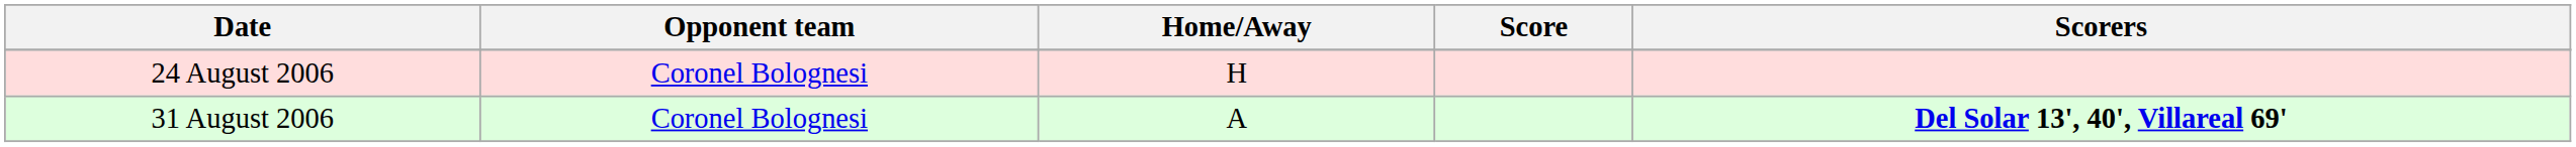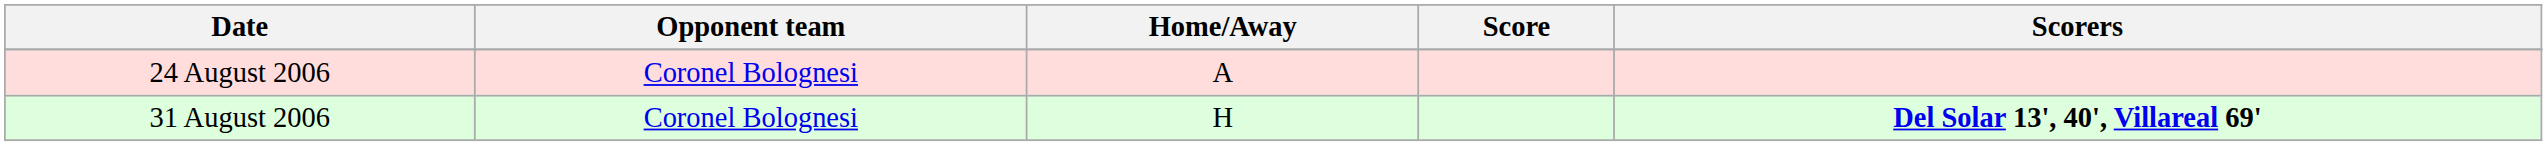 <table class="wikitable" width=90%>
 <tr>
 <th>Date</th>
 <th>Opponent team</th>
 <th>Home/Away</th>
 <th>Score</th>
 <th>Scorers</th>
 </tr>
 <tr bgcolor="#ffdddd">
 </tr>
 <tr bgcolor="#ffdddd">
 <td style="text-align: center">24 August 2006</td>
 <td style="text-align: center"> <a href='#'>Coronel Bolognesi</a></td>
-<td style="text-align: center">H</td>
+<td style="text-align: center">A</td>
 <td style="text-align: center"></td>
 <td style="text-align: center"></td>
 </tr>
 <tr bgcolor="#ddffdd">
 <td style="text-align: center">31 August 2006</td>
 <td style="text-align: center"> <a href='#'>Coronel Bolognesi</a></td>
-<td style="text-align: center">A</td>
+<td style="text-align: center">H</td>
 <td style="text-align: center"></td>
 <td style="text-align: center"><strong><a href='#'>Del Solar</a> 13', 40', <a href='#'>Villareal</a> 69'</strong></td>
 </tr>
 </table>
